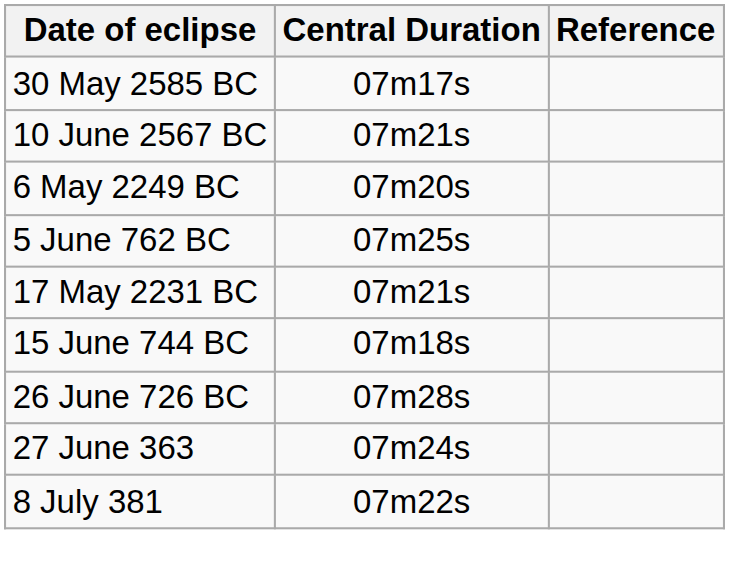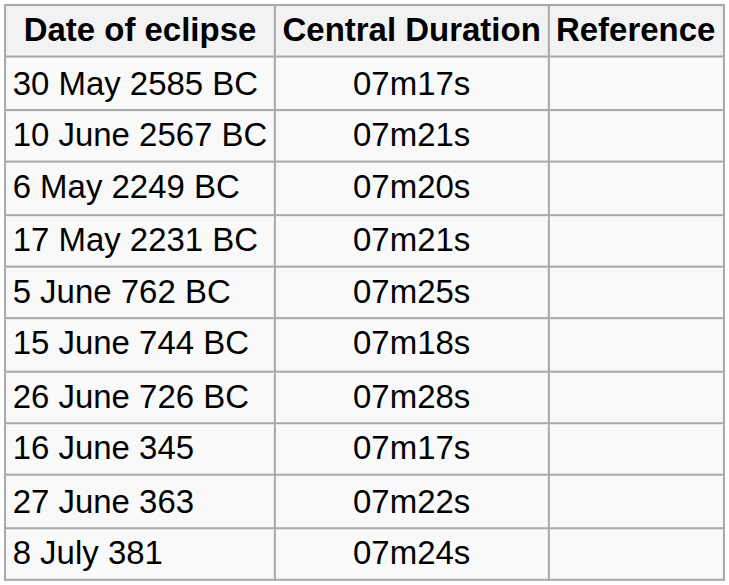 <table class="wikitable sortable" align="center">
 <tr>
 <th>Date of eclipse</th>
 <th>Central Duration</th>
 <th class="unsortable">Reference</th>
 </tr>
 <tr>
 <td data-sort-value="-2585">30 May 2585 BC</td>
 <td align="center">07m17s</td>
 <td></td>
 </tr>
 <tr>
 <td data-sort-value="-2567">10 June 2567 BC</td>
 <td align="center">07m21s</td>
 <td></td>
 </tr>
 <tr>
 <td data-sort-value="-2249">6 May 2249 BC</td>
 <td align="center">07m20s</td>
 <td></td>
 </tr>
 <tr>
-<td data-sort-value="-762">5 June 762 BC</td>
-<td align="center">07m25s</td>
+<td data-sort-value="-2231">17 May 2231 BC</td>
+<td align="center">07m21s</td>
 <td></td>
 </tr>
 <tr>
-<td data-sort-value="-2231">17 May 2231 BC</td>
-<td align="center">07m21s</td>
+<td data-sort-value="-762">5 June 762 BC</td>
+<td align="center">07m25s</td>
 <td></td>
 </tr>
 <tr>
 <td data-sort-value="-744">15 June 744 BC</td>
 <td align="center">07m18s</td>
 <td></td>
 </tr>
 <tr>
 <td data-sort-value="-726">26 June 726 BC</td>
 <td align="center">07m28s</td>
 <td></td>
 </tr>
 <tr>
+<td data-sort-value="345">16 June 345</td>
+<td align="center">07m17s</td>
+<td></td>
+</tr>
+<tr>
 <td data-sort-value="363">27 June 363</td>
-<td align="center">07m24s</td>
+<td align="center">07m22s</td>
 <td></td>
 </tr>
 <tr>
 <td data-sort-value="381">8 July 381</td>
-<td align="center">07m22s</td>
+<td align="center">07m24s</td>
 <td></td>
 </tr>
 </table>
